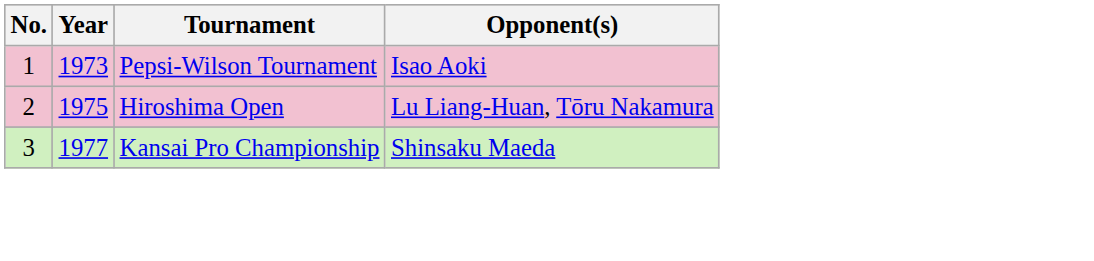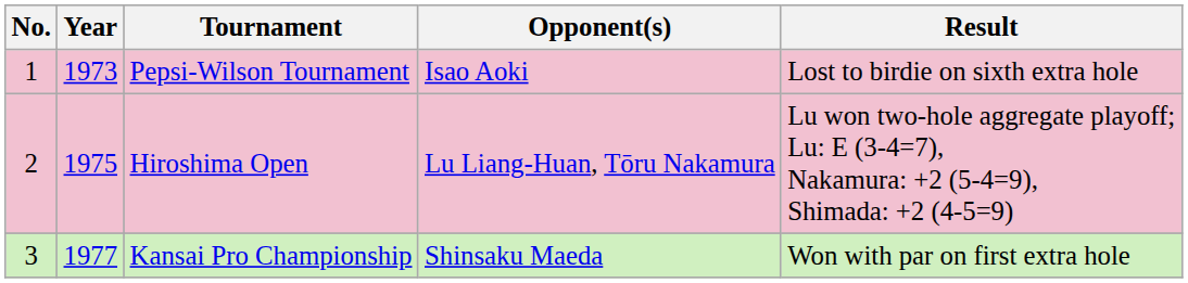 <table class="wikitable" style="font-size:95%;">
 <tr>
 <th>No.</th>
 <th>Year</th>
 <th>Tournament</th>
 <th>Opponent(s)</th>
+<th>Result</th>
 </tr>
 <tr style="background:#F2C1D1;">
 <td align=center>1</td>
 <td><a href='#'>1973</a></td>
 <td><a href='#'>Pepsi-Wilson Tournament</a></td>
 <td> <a href='#'>Isao Aoki</a></td>
+<td>Lost to birdie on sixth extra hole</td>
 </tr>
 <tr style="background:#F2C1D1;">
 <td align=center>2</td>
 <td><a href='#'>1975</a></td>
 <td><a href='#'>Hiroshima Open</a></td>
 <td> <a href='#'>Lu Liang-Huan</a>,  <a href='#'>Tōru Nakamura</a></td>
+<td>Lu won two-hole aggregate playoff;<br>Lu: E (3-4=7),<br>Nakamura: +2 (5-4=9),<br>Shimada: +2 (4-5=9)</td>
 </tr>
 <tr style="background:#D0F0C0;">
 <td align=center>3</td>
 <td><a href='#'>1977</a></td>
 <td><a href='#'>Kansai Pro Championship</a></td>
 <td> <a href='#'>Shinsaku Maeda</a></td>
+<td>Won with par on first extra hole</td>
 </tr>
 </table>
